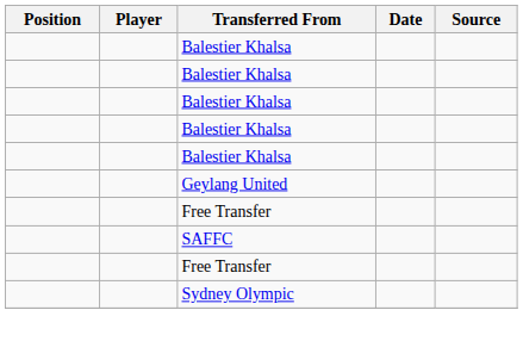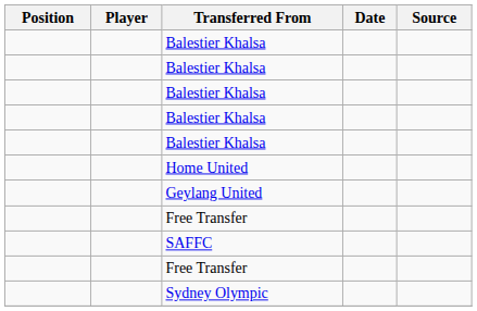 <table class="wikitable sortable" style="width:75%; text-align:center; font-size:95%; text-align:left;">
 <tr>
 <th>Position</th>
 <th>Player</th>
 <th>Transferred From</th>
 <th>Date</th>
 <th>Source</th>
 </tr>
 <tr>
 <td></td>
 <td></td>
 <td> <a href='#'>Balestier Khalsa</a></td>
 <td></td>
 <td></td>
 </tr>
 <tr>
 <td></td>
 <td></td>
 <td> <a href='#'>Balestier Khalsa</a></td>
 <td></td>
 <td></td>
 </tr>
 <tr>
 <td></td>
 <td></td>
 <td> <a href='#'>Balestier Khalsa</a></td>
 <td></td>
 <td></td>
 </tr>
 <tr>
 <td></td>
 <td></td>
 <td> <a href='#'>Balestier Khalsa</a></td>
 <td></td>
 <td></td>
 </tr>
 <tr>
 <td></td>
 <td></td>
 <td> <a href='#'>Balestier Khalsa</a></td>
 <td></td>
 <td></td>
 </tr>
 <tr>
 <td></td>
 <td></td>
+<td> <a href='#'>Home United</a></td>
+<td></td>
+<td></td>
+</tr>
+<tr>
+<td></td>
+<td></td>
 <td> <a href='#'>Geylang United</a></td>
 <td></td>
 <td></td>
 </tr>
 <tr>
 <td></td>
 <td></td>
 <td>Free Transfer</td>
 <td></td>
 <td></td>
 </tr>
 <tr>
 <td></td>
 <td></td>
 <td> <a href='#'>SAFFC</a></td>
 <td></td>
 <td></td>
 </tr>
 <tr>
 <td></td>
 <td></td>
 <td>Free Transfer</td>
 <td></td>
 <td></td>
 </tr>
 <tr>
 <td></td>
 <td></td>
 <td> <a href='#'>Sydney Olympic</a></td>
 <td></td>
 <td></td>
 </tr>
 <tr>
 </tr>
 </table>
